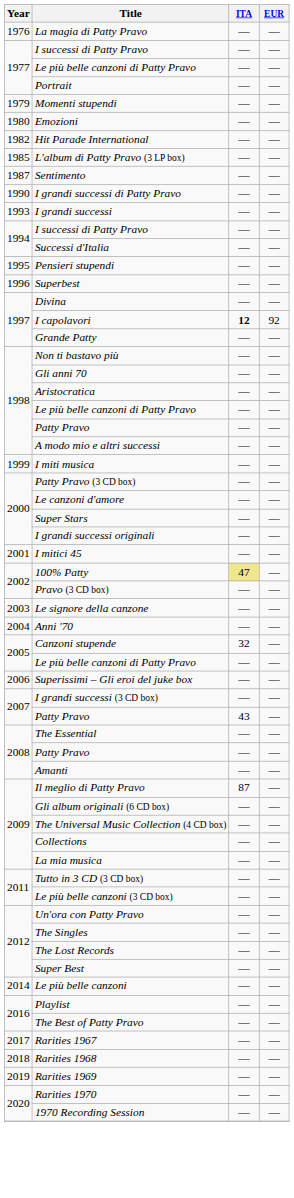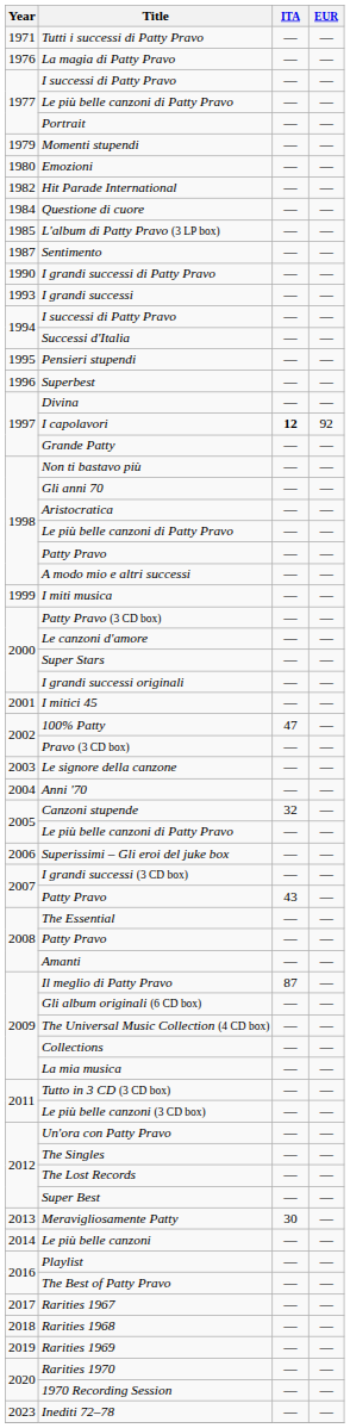 <table class="wikitable">
 <tr>
 <th>Year</th>
 <th>Title</th>
 <th width="35"><small><a href='#'>ITA</a></small><br></th>
 <th width="35"><small><a href='#'>EUR</a></small><br></th>
+</tr>
+<tr>
+<td>1971</td>
+<td><em>Tutti i successi di Patty Pravo</em></td>
+<td align="center">—</td>
+<td align="center">—</td>
 </tr>
 <tr>
 <td>1976</td>
 <td><em>La magia di Patty Pravo</em></td>
 <td align="center">—</td>
 <td align="center">—</td>
 </tr>
 <tr>
 <td rowspan="3">1977</td>
 <td><em>I successi di Patty Pravo</em></td>
 <td align="center">—</td>
 <td align="center">—</td>
 </tr>
 <tr>
 <td><em>Le più belle canzoni di Patty Pravo</em></td>
 <td align="center">—</td>
 <td align="center">—</td>
 </tr>
 <tr>
 <td><em>Portrait</em></td>
 <td align="center">—</td>
 <td align="center">—</td>
 </tr>
 <tr>
 <td>1979</td>
 <td><em>Momenti stupendi</em></td>
 <td align="center">—</td>
 <td align="center">—</td>
 </tr>
 <tr>
 <td>1980</td>
 <td><em>Emozioni</em></td>
 <td align="center">—</td>
 <td align="center">—</td>
 </tr>
 <tr>
 <td>1982</td>
 <td><em>Hit Parade International</em></td>
+<td align="center">—</td>
+<td align="center">—</td>
+</tr>
+<tr>
+<td>1984</td>
+<td><em>Questione di cuore</em></td>
 <td align="center">—</td>
 <td align="center">—</td>
 </tr>
 <tr>
 <td>1985</td>
 <td><em>L'album di Patty Pravo</em> <small>(3 LP box)</small></td>
 <td align="center">—</td>
 <td align="center">—</td>
 </tr>
 <tr>
 <td>1987</td>
 <td><em>Sentimento</em></td>
 <td align="center">—</td>
 <td align="center">—</td>
 </tr>
 <tr>
 <td>1990</td>
 <td><em>I grandi successi di Patty Pravo</em></td>
 <td align="center">—</td>
 <td align="center">—</td>
 </tr>
 <tr>
 <td>1993</td>
 <td><em>I grandi successi</em></td>
 <td align="center">—</td>
 <td align="center">—</td>
 </tr>
 <tr>
 <td rowspan="2">1994</td>
 <td><em>I successi di Patty Pravo</em></td>
 <td align="center">—</td>
 <td align="center">—</td>
 </tr>
 <tr>
 <td><em>Successi d'Italia</em></td>
 <td align="center">—</td>
 <td align="center">—</td>
 </tr>
 <tr>
 <td>1995</td>
 <td><em>Pensieri stupendi</em></td>
 <td align="center">—</td>
 <td align="center">—</td>
 </tr>
 <tr>
 <td>1996</td>
 <td><em>Superbest</em></td>
 <td align="center">—</td>
 <td align="center">—</td>
 </tr>
 <tr>
 <td rowspan="3">1997</td>
 <td><em>Divina</em></td>
 <td align="center">—</td>
 <td align="center">—</td>
 </tr>
 <tr>
 <td><em>I capolavori</em></td>
 <td align="center"><strong>12</strong></td>
 <td align="center">92</td>
 </tr>
 <tr>
 <td><em>Grande Patty</em></td>
 <td align="center">—</td>
 <td align="center">—</td>
 </tr>
 <tr>
 <td rowspan="6">1998</td>
 <td><em>Non ti bastavo più</em></td>
 <td align="center">—</td>
 <td align="center">—</td>
 </tr>
 <tr>
 <td><em>Gli anni 70</em></td>
 <td align="center">—</td>
 <td align="center">—</td>
 </tr>
 <tr>
 <td><em>Aristocratica</em></td>
 <td align="center">—</td>
 <td align="center">—</td>
 </tr>
 <tr>
 <td><em>Le più belle canzoni di Patty Pravo</em></td>
 <td align="center">—</td>
 <td align="center">—</td>
 </tr>
 <tr>
 <td><em>Patty Pravo</em></td>
 <td align="center">—</td>
 <td align="center">—</td>
 </tr>
 <tr>
 <td><em>A modo mio e altri successi</em></td>
 <td align="center">—</td>
 <td align="center">—</td>
 </tr>
 <tr>
 <td>1999</td>
 <td><em>I miti musica</em></td>
 <td align="center">—</td>
 <td align="center">—</td>
 </tr>
 <tr>
 <td rowspan="4">2000</td>
 <td><em>Patty Pravo</em> <small>(3 CD box)</small></td>
 <td align="center">—</td>
 <td align="center">—</td>
 </tr>
 <tr>
 <td><em>Le canzoni d'amore</em></td>
 <td align="center">—</td>
 <td align="center">—</td>
 </tr>
 <tr>
 <td><em>Super Stars</em></td>
 <td align="center">—</td>
 <td align="center">—</td>
 </tr>
 <tr>
 <td><em>I grandi successi originali</em></td>
 <td align="center">—</td>
 <td align="center">—</td>
 </tr>
 <tr>
 <td>2001</td>
 <td><em>I mitici 45</em></td>
 <td align="center">—</td>
 <td align="center">—</td>
 </tr>
 <tr>
 <td rowspan="2">2002</td>
 <td><em>100% Patty</em></td>
-<td align="center" style="background: khaki;">47</td>
+<td align="center">47</td>
 <td align="center">—</td>
 </tr>
 <tr>
 <td><em>Pravo</em> <small>(3 CD box)</small></td>
 <td align="center">—</td>
 <td align="center">—</td>
 </tr>
 <tr>
 <td>2003</td>
 <td><em>Le signore della canzone</em></td>
 <td align="center">—</td>
 <td align="center">—</td>
 </tr>
 <tr>
 <td>2004</td>
 <td><em>Anni '70</em></td>
 <td align="center">—</td>
 <td align="center">—</td>
 </tr>
 <tr>
 <td rowspan="2">2005</td>
 <td><em>Canzoni stupende</em></td>
 <td align="center">32</td>
 <td align="center">—</td>
 </tr>
 <tr>
 <td><em>Le più belle canzoni di Patty Pravo</em></td>
 <td align="center">—</td>
 <td align="center">—</td>
 </tr>
 <tr>
 <td>2006</td>
 <td><em>Superissimi – Gli eroi del juke box</em></td>
 <td align="center">—</td>
 <td align="center">—</td>
 </tr>
 <tr>
 <td rowspan="2">2007</td>
 <td><em>I grandi successi</em> <small>(3 CD box)</small></td>
 <td align="center">—</td>
 <td align="center">—</td>
 </tr>
 <tr>
 <td><em>Patty Pravo</em></td>
 <td align="center">43</td>
 <td align="center">—</td>
 </tr>
 <tr>
 <td rowspan="3">2008</td>
 <td><em>The Essential</em></td>
 <td align="center">—</td>
 <td align="center">—</td>
 </tr>
 <tr>
 <td><em>Patty Pravo</em></td>
 <td align="center">—</td>
 <td align="center">—</td>
 </tr>
 <tr>
 <td><em>Amanti</em></td>
 <td align="center">—</td>
 <td align="center">—</td>
 </tr>
 <tr>
 <td rowspan="5">2009</td>
 <td><em>Il meglio di Patty Pravo</em></td>
 <td align="center">87</td>
 <td align="center">—</td>
 </tr>
 <tr>
 <td><em>Gli album originali</em> <small>(6 CD box)</small></td>
 <td align="center">—</td>
 <td align="center">—</td>
 </tr>
 <tr>
 <td><em>The Universal Music Collection</em> <small>(4 CD box)</small></td>
 <td align="center">—</td>
 <td align="center">—</td>
 </tr>
 <tr>
 <td><em>Collections</em></td>
 <td align="center">—</td>
 <td align="center">—</td>
 </tr>
 <tr>
 <td><em>La mia musica</em></td>
 <td align="center">—</td>
 <td align="center">—</td>
 </tr>
 <tr>
 <td rowspan="2">2011</td>
 <td><em>Tutto in 3 CD</em> <small>(3 CD box)</small></td>
 <td align="center">—</td>
 <td align="center">—</td>
 </tr>
 <tr>
 <td><em>Le più belle canzoni</em> <small>(3 CD box)</small></td>
 <td align="center">—</td>
 <td align="center">—</td>
 </tr>
 <tr>
 <td rowspan="4">2012</td>
 <td><em>Un'ora con Patty Pravo</em></td>
 <td align="center">—</td>
 <td align="center">—</td>
 </tr>
 <tr>
 <td><em>The Singles</em></td>
 <td align="center">—</td>
 <td align="center">—</td>
 </tr>
 <tr>
 <td><em>The Lost Records</em></td>
 <td align="center">—</td>
 <td align="center">—</td>
 </tr>
 <tr>
 <td><em>Super Best</em></td>
 <td align="center">—</td>
 <td align="center">—</td>
 </tr>
 <tr>
+<td>2013</td>
+<td><em>Meravigliosamente Patty</em></td>
+<td align="center">30</td>
+<td align="center">—</td>
+</tr>
+<tr>
 <td>2014</td>
 <td><em>Le più belle canzoni </em></td>
 <td align="center">—</td>
 <td align="center">—</td>
 </tr>
 <tr>
 <td rowspan="2">2016</td>
 <td><em>Playlist</em></td>
 <td align="center">—</td>
 <td align="center">—</td>
 </tr>
 <tr>
 <td><em>The Best of Patty Pravo</em></td>
 <td align="center">—</td>
 <td align="center">—</td>
 </tr>
 <tr>
 <td>2017</td>
 <td><em>Rarities 1967</em></td>
 <td align="center">—</td>
 <td align="center">—</td>
 </tr>
 <tr>
 <td>2018</td>
 <td><em>Rarities 1968</em></td>
 <td align="center">—</td>
 <td align="center">—</td>
 </tr>
 <tr>
 <td>2019</td>
 <td><em>Rarities 1969</em></td>
 <td align="center">—</td>
 <td align="center">—</td>
 </tr>
 <tr>
 <td rowspan="2">2020</td>
 <td><em>Rarities 1970</em></td>
 <td align="center">—</td>
 <td align="center">—</td>
 </tr>
 <tr>
 <td><em>1970 Recording Session</em></td>
 <td align="center">—</td>
 <td align="center">—</td>
 </tr>
 <tr>
+<td>2023</td>
+<td><em>Inediti 72–78</em></td>
+<td align="center">—</td>
+<td align="center">—</td>
+</tr>
+<tr>
 </tr>
 </table>
